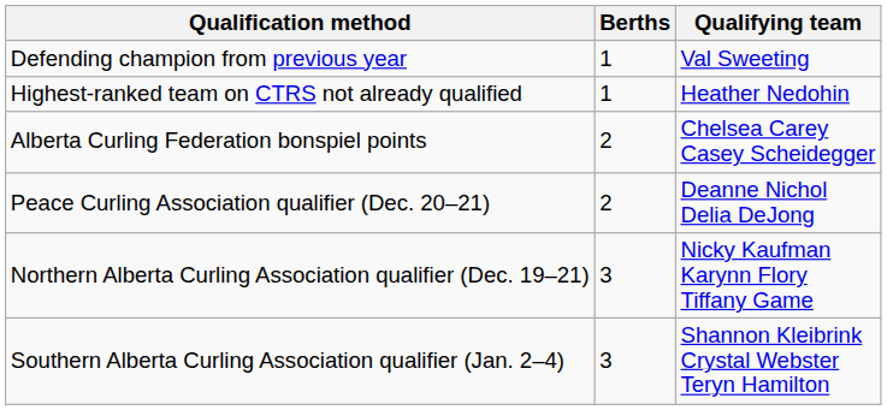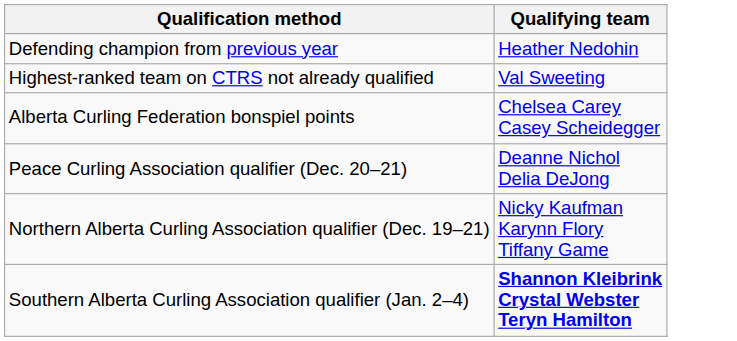 <table class=wikitable>
 <tr>
 <th>Qualification method</th>
-<th>Berths</th>
 <th>Qualifying team</th>
 </tr>
 <tr>
 <td>Defending champion from <a href='#'>previous year</a></td>
-<td>1</td>
+<td><a href='#'>Heather Nedohin</a></td>
+</tr>
+<tr>
+<td>Highest-ranked team on <a href='#'>CTRS</a> not already qualified</td>
 <td><a href='#'>Val Sweeting</a></td>
 </tr>
 <tr>
-<td>Highest-ranked team on <a href='#'>CTRS</a> not already qualified</td>
-<td>1</td>
-<td><a href='#'>Heather Nedohin</a></td>
-</tr>
-<tr>
 <td>Alberta Curling Federation bonspiel points</td>
-<td>2</td>
 <td><a href='#'>Chelsea Carey</a> <br> <a href='#'>Casey Scheidegger</a></td>
 </tr>
 <tr>
 <td>Peace Curling Association qualifier (Dec. 20–21)</td>
-<td>2</td>
 <td><a href='#'>Deanne Nichol</a> <br> <a href='#'>Delia DeJong</a></td>
 </tr>
 <tr>
 <td>Northern Alberta Curling Association qualifier (Dec. 19–21)</td>
-<td>3</td>
 <td><a href='#'>Nicky Kaufman</a> <br> <a href='#'>Karynn Flory</a> <br> <a href='#'>Tiffany Game</a></td>
 </tr>
 <tr>
 <td>Southern Alberta Curling Association qualifier (Jan. 2–4)</td>
-<td>3</td>
-<td><a href='#'>Shannon Kleibrink</a> <br> <a href='#'>Crystal Webster</a> <br> <a href='#'>Teryn Hamilton</a></td>
+<td><strong><a href='#'>Shannon Kleibrink</a> <br> <a href='#'>Crystal Webster</a> <br> <a href='#'>Teryn Hamilton</a></strong></td>
 </tr>
 </table>
